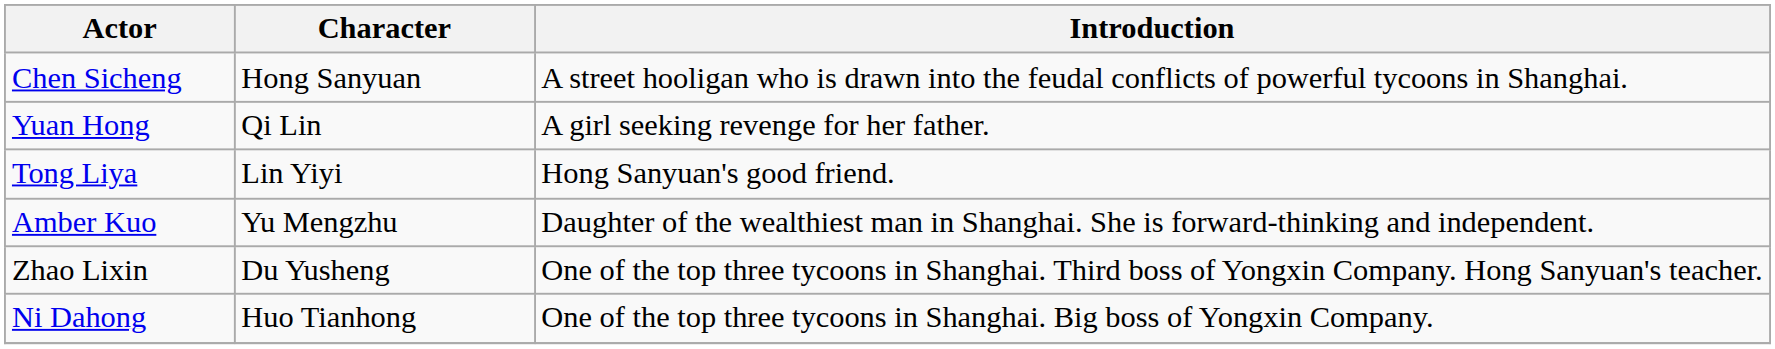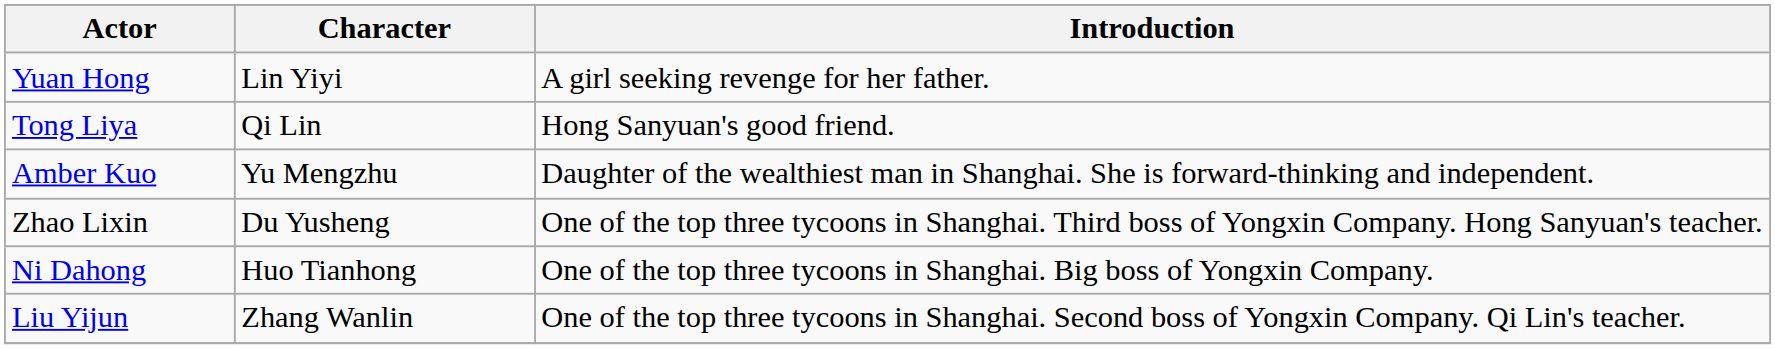 <table class="wikitable">
 <tr>
 <th style="width:13%">Actor</th>
 <th style="width:17%">Character</th>
 <th>Introduction</th>
 </tr>
 <tr>
-<td><a href='#'>Chen Sicheng</a></td>
-<td>Hong Sanyuan</td>
-<td>A street hooligan who is drawn into the feudal conflicts of powerful tycoons in Shanghai.</td>
-</tr>
-<tr>
 <td><a href='#'>Yuan Hong</a></td>
-<td>Qi Lin</td>
+<td>Lin Yiyi</td>
 <td>A girl seeking revenge for her father.</td>
 </tr>
 <tr>
 <td><a href='#'>Tong Liya</a></td>
-<td>Lin Yiyi</td>
+<td>Qi Lin</td>
 <td>Hong Sanyuan's good friend.</td>
 </tr>
 <tr>
 <td><a href='#'>Amber Kuo</a></td>
 <td>Yu Mengzhu</td>
 <td>Daughter of the wealthiest man in Shanghai. She is forward-thinking and independent.</td>
 </tr>
 <tr>
 <td>Zhao Lixin</td>
 <td>Du Yusheng</td>
 <td>One of the top three tycoons in Shanghai. Third boss of Yongxin Company. Hong Sanyuan's teacher.</td>
 </tr>
 <tr>
 <td><a href='#'>Ni Dahong</a></td>
 <td>Huo Tianhong</td>
 <td>One of the top three tycoons in Shanghai. Big boss of Yongxin Company.</td>
 </tr>
 <tr>
+<td><a href='#'>Liu Yijun</a></td>
+<td>Zhang Wanlin</td>
+<td>One of the top three tycoons in Shanghai. Second boss of Yongxin Company. Qi Lin's teacher.</td>
+</tr>
+<tr>
 </tr>
 </table>
